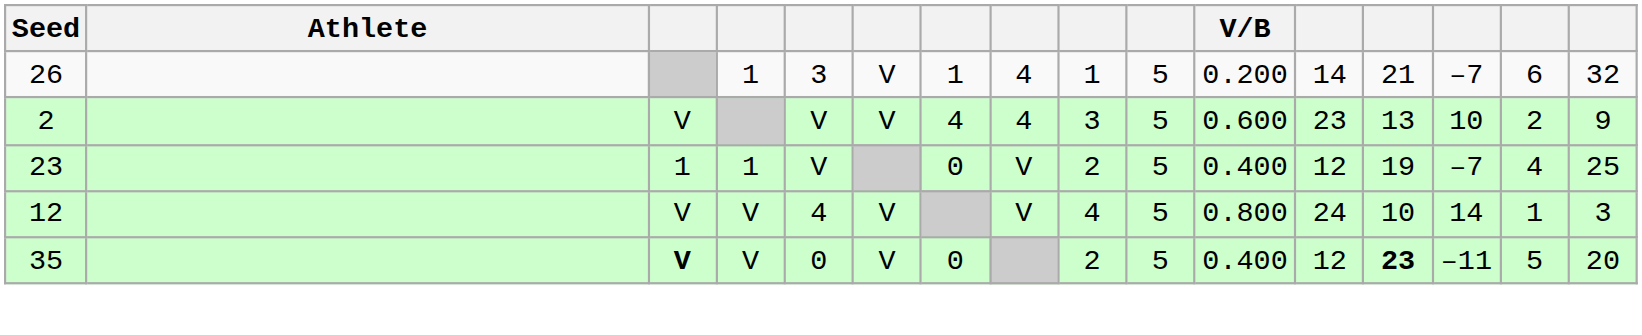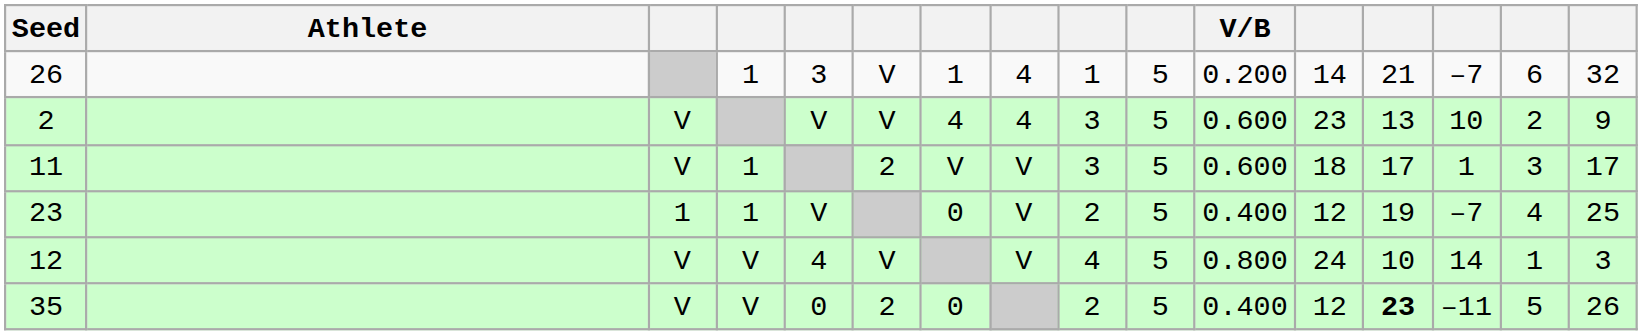 <table class="wikitable" style="text-align:center">
 <tr>
 <th width="25">Seed</th>
 <th width="250">Athlete</th>
 <th width="25"></th>
 <th width="25"></th>
 <th width="25"></th>
 <th width="25"></th>
 <th width="25"></th>
 <th width="25"></th>
 <th width="25"></th>
 <th width="25"></th>
 <th width="40">V/B</th>
 <th width="25"></th>
 <th width="25"></th>
 <th width="25"></th>
 <th width="25"></th>
 <th width="25"></th>
 </tr>
 <tr>
 <td>26</td>
 <td align=left></td>
 <td bgcolor="#cccccc"></td>
 <td>1</td>
 <td>3</td>
 <td>V</td>
 <td>1</td>
 <td>4</td>
 <td>1</td>
 <td>5</td>
 <td>0.200</td>
 <td>14</td>
 <td>21</td>
 <td>–7</td>
 <td>6</td>
 <td>32</td>
 </tr>
 <tr bgcolor=ccffcc>
 <td>2</td>
 <td align=left></td>
 <td>V</td>
 <td bgcolor="#cccccc"></td>
 <td>V</td>
 <td>V</td>
 <td>4</td>
 <td>4</td>
 <td>3</td>
 <td>5</td>
 <td>0.600</td>
 <td>23</td>
 <td>13</td>
 <td>10</td>
 <td>2</td>
 <td>9</td>
 </tr>
 <tr bgcolor=ccffcc>
+<td>11</td>
+<td align=left></td>
+<td>V</td>
+<td>1</td>
+<td bgcolor="#cccccc"></td>
+<td>2</td>
+<td>V</td>
+<td>V</td>
+<td>3</td>
+<td>5</td>
+<td>0.600</td>
+<td>18</td>
+<td>17</td>
+<td>1</td>
+<td>3</td>
+<td>17</td>
+</tr>
+<tr bgcolor=ccffcc>
 <td>23</td>
 <td align=left></td>
 <td>1</td>
 <td>1</td>
 <td>V</td>
 <td bgcolor="#cccccc"></td>
 <td>0</td>
 <td>V</td>
 <td>2</td>
 <td>5</td>
 <td>0.400</td>
 <td>12</td>
 <td>19</td>
 <td>–7</td>
 <td>4</td>
 <td>25</td>
 </tr>
 <tr bgcolor=ccffcc>
 <td>12</td>
 <td align=left></td>
 <td>V</td>
 <td>V</td>
 <td>4</td>
 <td>V</td>
 <td bgcolor="#cccccc"></td>
 <td>V</td>
 <td>4</td>
 <td>5</td>
 <td>0.800</td>
 <td>24</td>
 <td>10</td>
 <td>14</td>
 <td>1</td>
 <td>3</td>
 </tr>
 <tr bgcolor=ccffcc>
 <td>35</td>
 <td align=left></td>
-<td><strong>V</strong></td>
+<td>V</td>
 <td>V</td>
 <td>0</td>
-<td>V</td>
+<td>2</td>
 <td>0</td>
 <td bgcolor="#cccccc"></td>
 <td>2</td>
 <td>5</td>
 <td>0.400</td>
 <td>12</td>
 <td><strong>23</strong></td>
 <td>–11</td>
 <td>5</td>
-<td>20</td>
+<td>26</td>
 </tr>
 </table>
